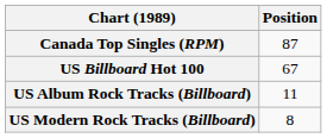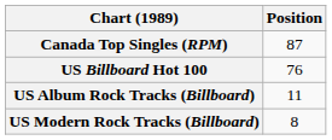 <table class="wikitable sortable plainrowheaders" style="text-align:center">
 <tr>
 <th scope="col">Chart (1989)</th>
 <th scope="col">Position</th>
 </tr>
 <tr>
 <th scope="row">Canada Top Singles (<em>RPM</em>)</th>
 <td>87</td>
 </tr>
 <tr>
 <th scope="row">US <em>Billboard</em> Hot 100</th>
-<td>67</td>
+<td>76</td>
 </tr>
 <tr>
 <th scope="row">US Album Rock Tracks (<em>Billboard</em>)</th>
 <td>11</td>
 </tr>
 <tr>
 <th scope="row">US Modern Rock Tracks (<em>Billboard</em>)</th>
 <td>8</td>
 </tr>
 </table>
